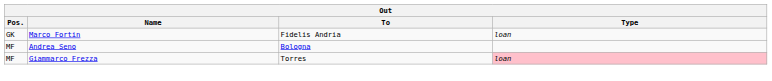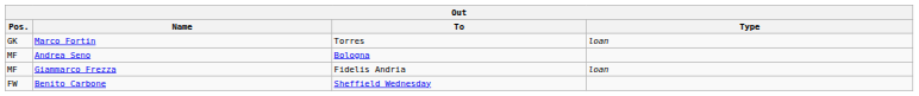 <table class="wikitable" style="font-size:90%;width:99%;">
 <tr>
 <th colspan="4">Out</th>
 </tr>
 <tr>
 <th width=3%>Pos.</th>
 <th width=33%>Name</th>
 <th width=28%>To</th>
 <th width=36%>Type</th>
 </tr>
 <tr>
 <td>GK</td>
 <td><a href='#'>Marco Fortin</a></td>
-<td>Fidelis Andria</td>
+<td>Torres</td>
 <td><em>loan</em></td>
 </tr>
 <tr>
 <td>MF</td>
 <td><a href='#'>Andrea Seno</a></td>
 <td><a href='#'>Bologna</a></td>
 <td></td>
 </tr>
 <tr>
 <td>MF</td>
 <td><a href='#'>Giammarco Frezza</a></td>
-<td>Torres</td>
-<td style="background: pink;"><em>loan</em></td>
+<td>Fidelis Andria</td>
+<td><em>loan</em></td>
+</tr>
+<tr>
+<td>FW</td>
+<td><a href='#'>Benito Carbone</a></td>
+<td><a href='#'>Sheffield Wednesday</a></td>
+<td></td>
 </tr>
 </table>
